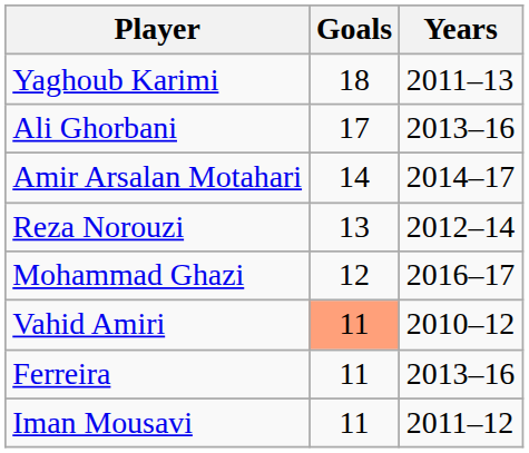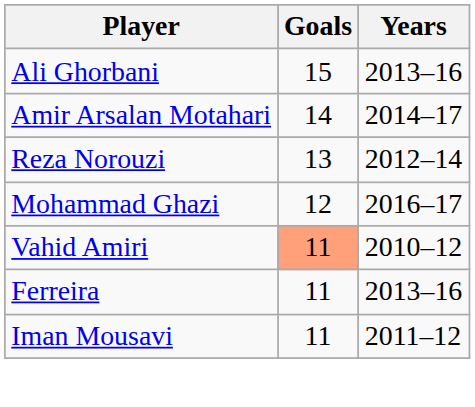 <table class="wikitable" style="text-align: left">
 <tr>
 <th>Player</th>
 <th>Goals</th>
 <th>Years</th>
 </tr>
 <tr>
-<td> <a href='#'>Yaghoub Karimi</a></td>
-<td style="text-align:center;">18</td>
-<td>2011–13</td>
-</tr>
-<tr>
 <td> <a href='#'>Ali Ghorbani</a></td>
-<td style="text-align:center;">17</td>
+<td style="text-align:center;">15</td>
 <td>2013–16</td>
 </tr>
 <tr>
 <td>  <a href='#'>Amir Arsalan Motahari</a></td>
 <td style="text-align:center;">14</td>
 <td>2014–17</td>
 </tr>
 <tr>
 <td> <a href='#'>Reza Norouzi</a></td>
 <td style="text-align:center;">13</td>
 <td>2012–14</td>
 </tr>
 <tr>
 <td> <a href='#'>Mohammad Ghazi</a></td>
 <td style="text-align:center;">12</td>
 <td>2016–17</td>
 </tr>
 <tr>
 <td> <a href='#'>Vahid Amiri</a></td>
 <td style="background: lightsalmon; text-align:center;">11</td>
 <td>2010–12</td>
 </tr>
 <tr>
 <td> <a href='#'>Ferreira</a></td>
 <td style="text-align:center;">11</td>
 <td>2013–16</td>
 </tr>
 <tr>
 <td> <a href='#'>Iman Mousavi</a></td>
 <td style="text-align:center;">11</td>
 <td>2011–12</td>
 </tr>
 </table>
